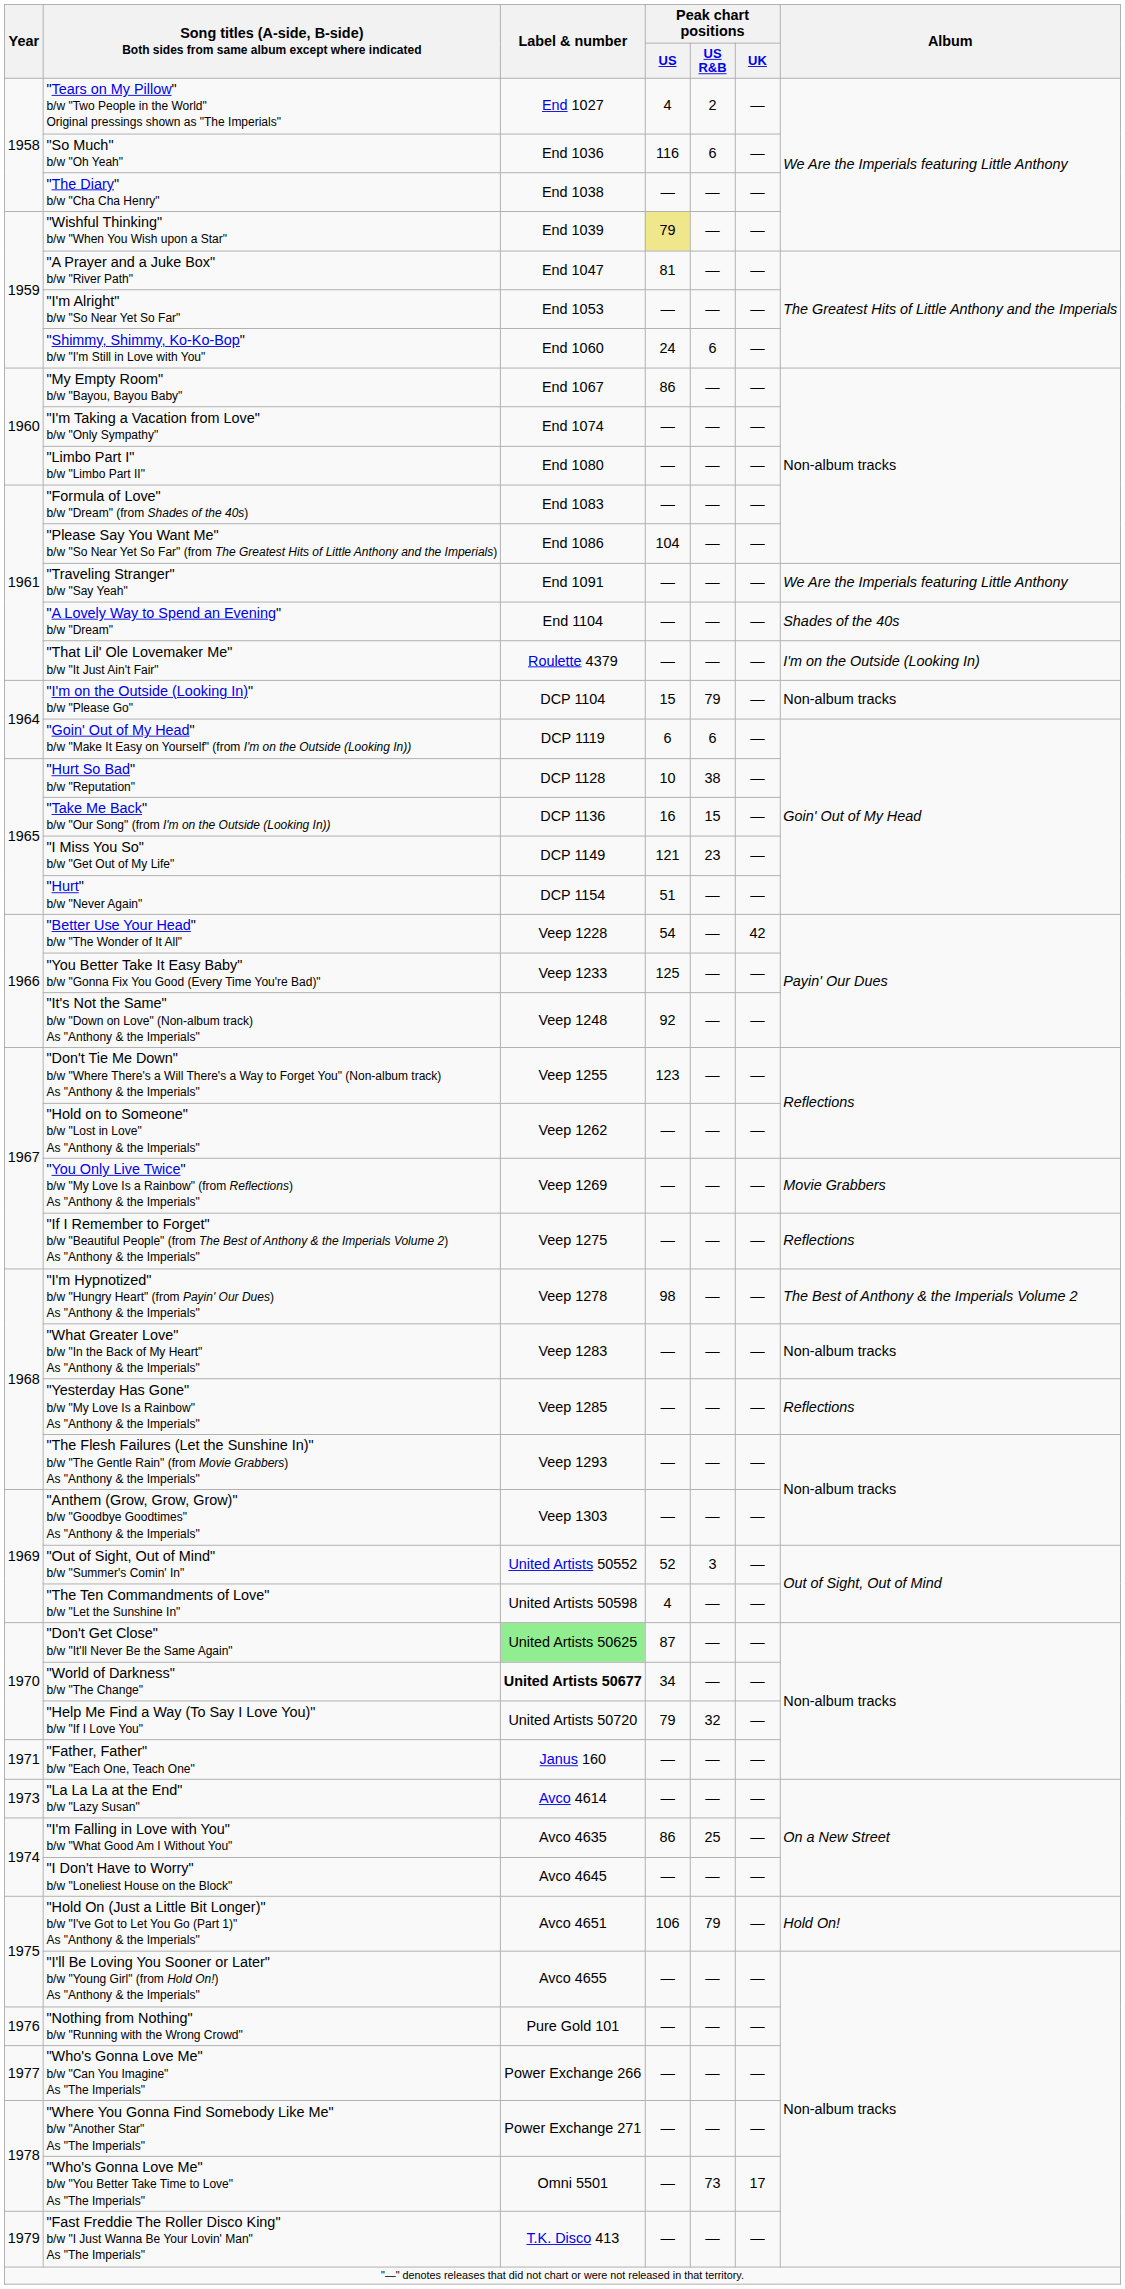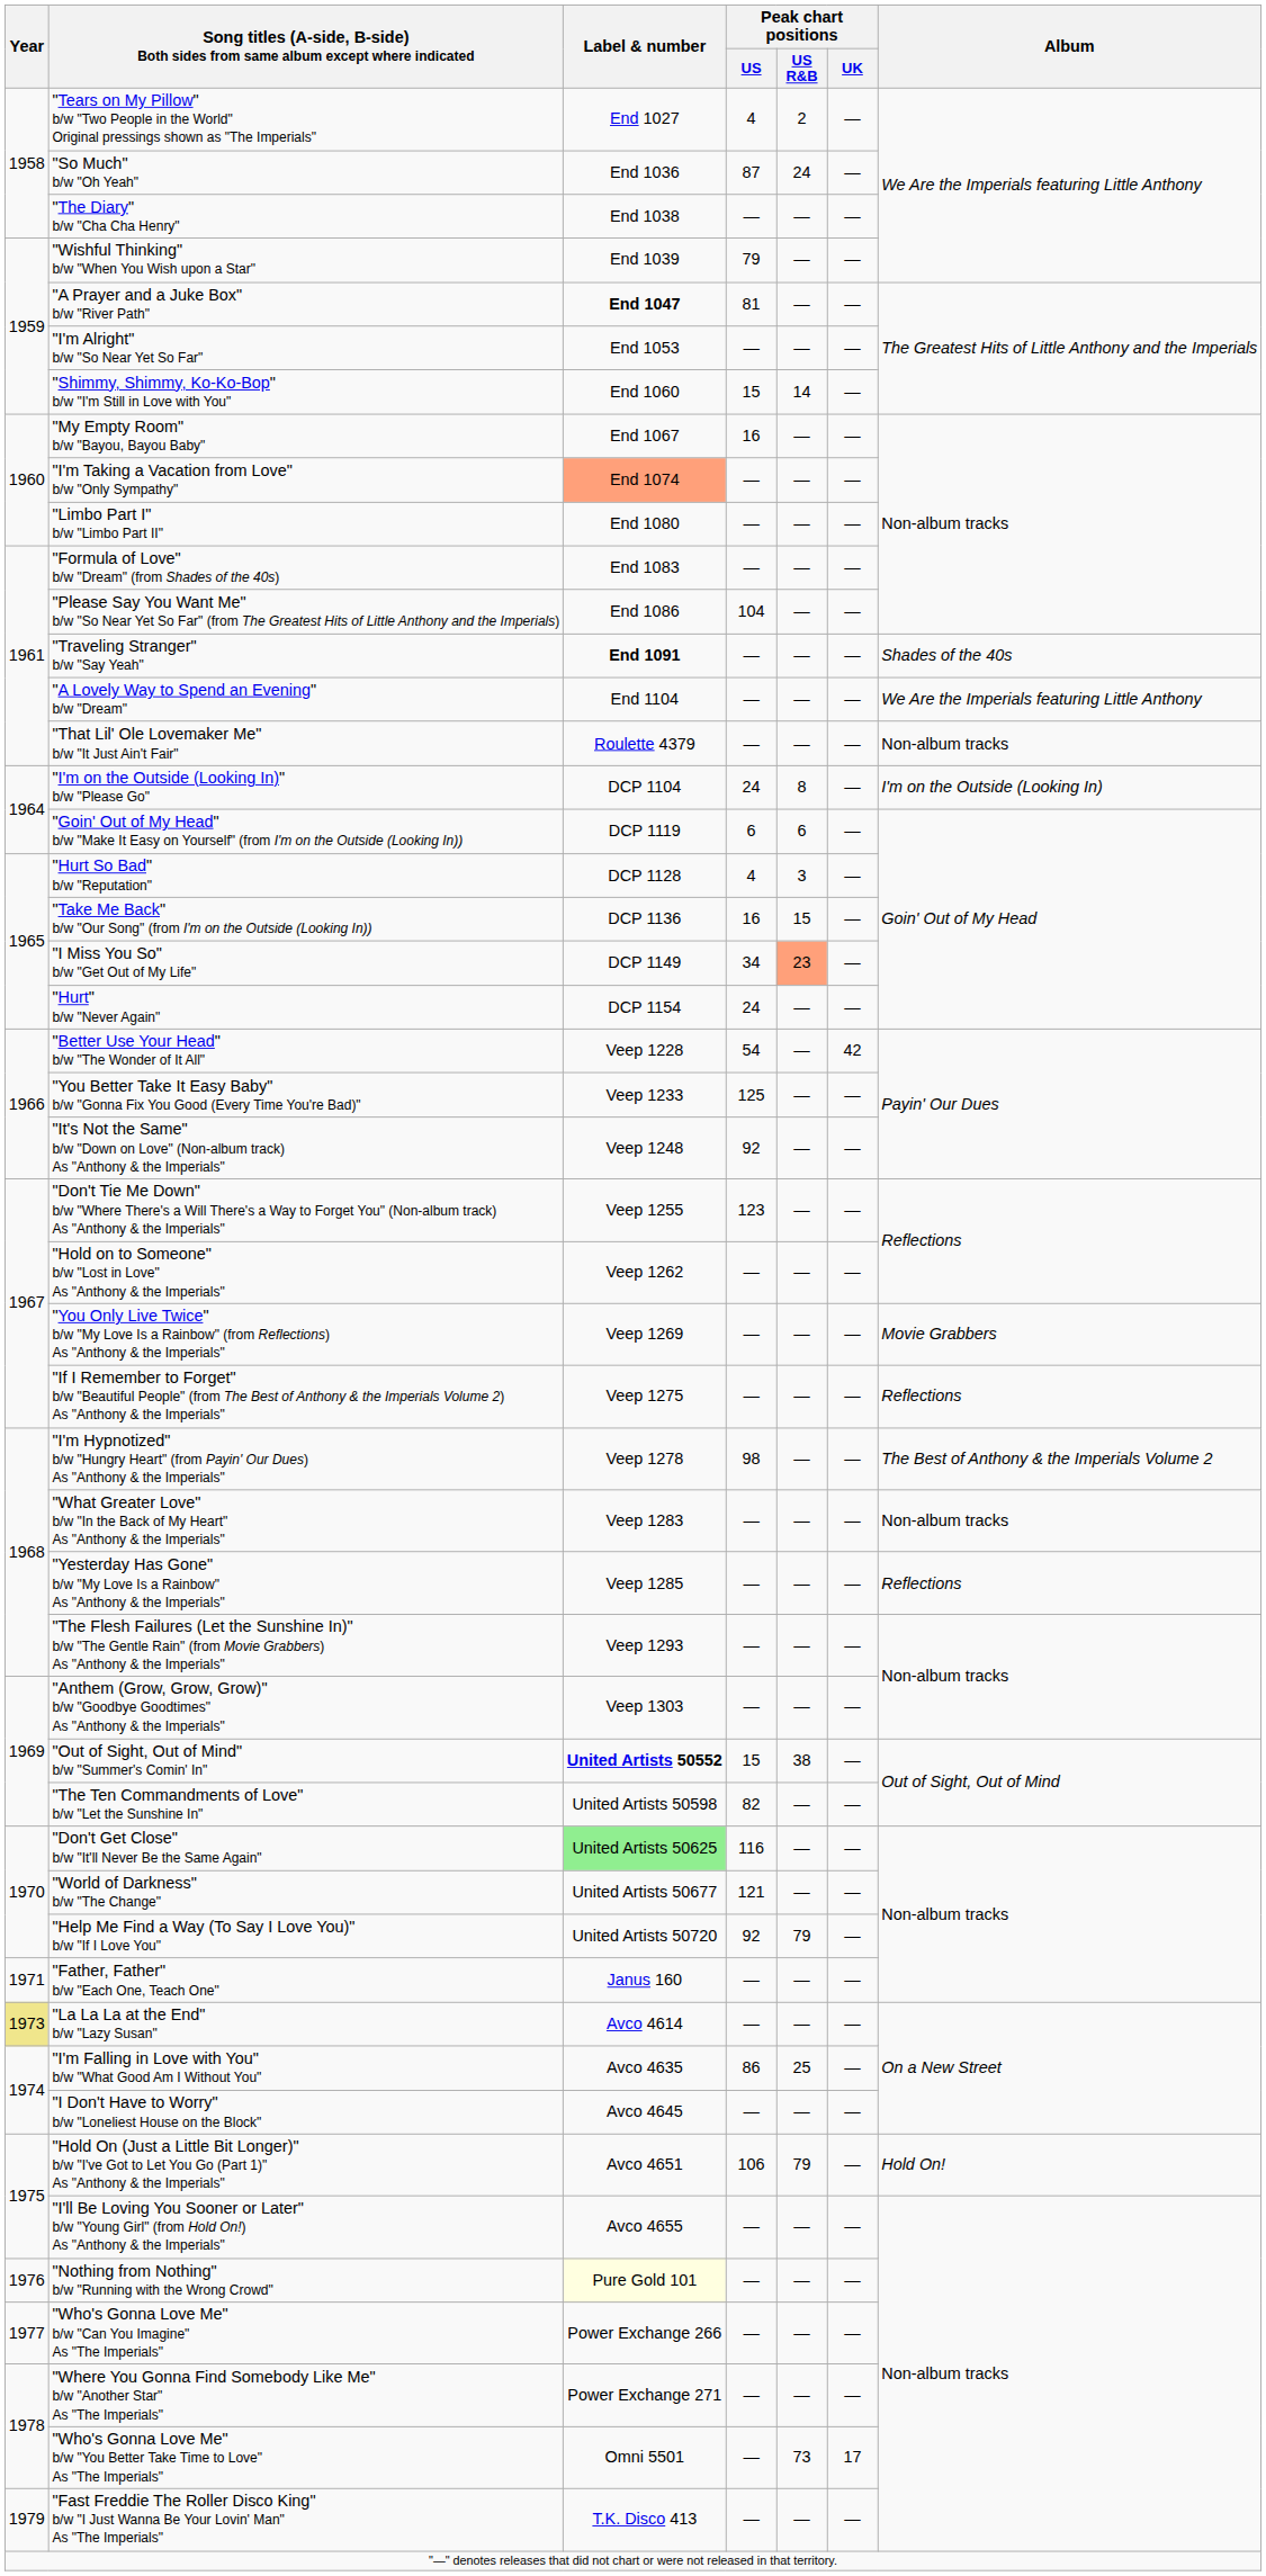 <table class="wikitable">
 <tr>
 <th rowspan="2">Year</th>
 <th rowspan="2">Song titles (A-side, B-side)<br><small>Both sides from same album except where indicated</small></th>
 <th rowspan="2">Label & number</th>
 <th colspan="3">Peak chart positions</th>
 <th rowspan="2">Album</th>
 </tr>
 <tr>
 <th scope="col" style="width:3em;font-size:90%;"><a href='#'>US</a><br></th>
 <th scope="col" style="width:3em;font-size:90%;"><a href='#'>US R&B</a><br></th>
 <th scope="col" style="width:3em;font-size:90%;"><a href='#'>UK</a><br></th>
 </tr>
 <tr>
 <td rowspan="3">1958</td>
 <td>"<a href='#'>Tears on My Pillow</a>"<br><small>b/w "Two People in the World"<br>Original pressings shown as "The Imperials"</small></td>
 <td align=center><a href='#'>End</a> 1027</td>
 <td align=center>4</td>
 <td align=center>2</td>
 <td align=center>—</td>
 <td rowspan="4"><em>We Are the Imperials featuring Little Anthony</em></td>
 </tr>
 <tr>
 <td>"So Much"<br><small>b/w "Oh Yeah"</small></td>
 <td align=center>End 1036</td>
-<td align=center>116</td>
-<td align=center>6</td>
+<td align=center>87</td>
+<td align=center>24</td>
 <td align=center>—</td>
 </tr>
 <tr>
 <td>"<a href='#'>The Diary</a>"<br><small>b/w "Cha Cha Henry"</small></td>
 <td align=center>End 1038</td>
 <td align=center>—</td>
 <td align=center>—</td>
 <td align=center>—</td>
 </tr>
 <tr>
 <td rowspan="4">1959</td>
 <td>"Wishful Thinking"<br><small>b/w "When You Wish upon a Star"</small></td>
 <td align=center>End 1039</td>
-<td align=center style="background: khaki;">79</td>
+<td align=center>79</td>
 <td align=center>—</td>
 <td align=center>—</td>
 </tr>
 <tr>
 <td>"A Prayer and a Juke Box"<br><small>b/w "River Path"</small></td>
-<td align=center>End 1047</td>
+<td align=center><strong>End 1047</strong></td>
 <td align=center>81</td>
 <td align=center>—</td>
 <td align=center>—</td>
 <td rowspan="3"><em>The Greatest Hits of Little Anthony and the Imperials</em></td>
 </tr>
 <tr>
 <td>"I'm Alright"<br><small>b/w "So Near Yet So Far"</small></td>
 <td align=center>End 1053</td>
 <td align=center>—</td>
 <td align=center>—</td>
 <td align=center>—</td>
 </tr>
 <tr>
 <td>"<a href='#'>Shimmy, Shimmy, Ko-Ko-Bop</a>"<br><small>b/w "I'm Still in Love with You"</small></td>
 <td align=center>End 1060</td>
-<td align=center>24</td>
-<td align=center>6</td>
+<td align=center>15</td>
+<td align=center>14</td>
 <td align=center>—</td>
 </tr>
 <tr>
 <td rowspan="3">1960</td>
 <td>"My Empty Room"<br><small>b/w "Bayou, Bayou Baby"</small></td>
 <td align=center>End 1067</td>
-<td align=center>86</td>
+<td align=center>16</td>
 <td align=center>—</td>
 <td align=center>—</td>
 <td rowspan="5">Non-album tracks</td>
 </tr>
 <tr>
 <td>"I'm Taking a Vacation from Love"<br><small>b/w "Only Sympathy"</small></td>
-<td align=center>End 1074</td>
+<td align=center style="background: lightsalmon;">End 1074</td>
 <td align=center>—</td>
 <td align=center>—</td>
 <td align=center>—</td>
 </tr>
 <tr>
 <td>"Limbo Part I"<br><small>b/w "Limbo Part II"</small></td>
 <td align=center>End 1080</td>
 <td align=center>—</td>
 <td align=center>—</td>
 <td align=center>—</td>
 </tr>
 <tr>
 <td rowspan="5">1961</td>
 <td>"Formula of Love"<br><small>b/w "Dream" (from <em>Shades of the 40s</em>)</small></td>
 <td align=center>End 1083</td>
 <td align=center>—</td>
 <td align=center>—</td>
 <td align=center>—</td>
 </tr>
 <tr>
 <td>"Please Say You Want Me"<br><small>b/w "So Near Yet So Far" (from <em>The Greatest Hits of Little Anthony and the Imperials</em>)</small></td>
 <td align=center>End 1086</td>
 <td align=center>104</td>
 <td align=center>—</td>
 <td align=center>—</td>
 </tr>
 <tr>
 <td>"Traveling Stranger"<br><small>b/w "Say Yeah"</small></td>
-<td align=center>End 1091</td>
+<td align=center><strong>End 1091</strong></td>
 <td align=center>—</td>
 <td align=center>—</td>
 <td align=center>—</td>
-<td><em>We Are the Imperials featuring Little Anthony</em></td>
+<td><em>Shades of the 40s</em></td>
 </tr>
 <tr>
 <td>"<a href='#'>A Lovely Way to Spend an Evening</a>"<br><small>b/w "Dream"</small></td>
 <td align=center>End 1104</td>
 <td align=center>—</td>
 <td align=center>—</td>
 <td align=center>—</td>
-<td><em>Shades of the 40s</em></td>
+<td><em>We Are the Imperials featuring Little Anthony</em></td>
 </tr>
 <tr>
 <td>"That Lil' Ole Lovemaker Me"<br><small>b/w "It Just Ain't Fair"</small></td>
 <td align=center><a href='#'>Roulette</a> 4379</td>
 <td align=center>—</td>
 <td align=center>—</td>
 <td align=center>—</td>
-<td><em>I'm on the Outside (Looking In)</em></td>
+<td>Non-album tracks</td>
 </tr>
 <tr>
 <td rowspan="2">1964</td>
 <td>"<a href='#'>I'm on the Outside (Looking In)</a>"<br><small>b/w "Please Go"</small></td>
 <td align=center>DCP 1104</td>
-<td align=center>15</td>
-<td align=center>79</td>
+<td align=center>24</td>
+<td align=center>8</td>
 <td align=center>—</td>
-<td>Non-album tracks</td>
+<td><em>I'm on the Outside (Looking In)</em></td>
 </tr>
 <tr>
 <td>"<a href='#'>Goin' Out of My Head</a>"<br><small>b/w "Make It Easy on Yourself" (from <em>I'm on the Outside (Looking In))</em></small></td>
 <td align=center>DCP 1119</td>
 <td align=center>6</td>
 <td align=center>6</td>
 <td align=center>—</td>
 <td rowspan="5"><em>Goin' Out of My Head</em></td>
 </tr>
 <tr>
 <td rowspan="4">1965</td>
 <td>"<a href='#'>Hurt So Bad</a>"<br><small>b/w "Reputation"</small></td>
 <td align=center>DCP 1128</td>
-<td align=center>10</td>
-<td align=center>38</td>
+<td align=center>4</td>
+<td align=center>3</td>
 <td align=center>—</td>
 </tr>
 <tr>
 <td>"<a href='#'>Take Me Back</a>"<br><small>b/w "Our Song" (from <em>I'm on the Outside (Looking In))</em></small></td>
 <td align=center>DCP 1136</td>
 <td align=center>16</td>
 <td align=center>15</td>
 <td align=center>—</td>
 </tr>
 <tr>
 <td>"I Miss You So"<br><small>b/w "Get Out of My Life"</small></td>
 <td align=center>DCP 1149</td>
-<td align=center>121</td>
-<td align=center>23</td>
+<td align=center>34</td>
+<td align=center style="background: lightsalmon;">23</td>
 <td align=center>—</td>
 </tr>
 <tr>
 <td>"<a href='#'>Hurt</a>"<br><small>b/w "Never Again"</small></td>
 <td align=center>DCP 1154</td>
-<td align=center>51</td>
+<td align=center>24</td>
 <td align=center>—</td>
 <td align=center>—</td>
 </tr>
 <tr>
 <td rowspan="3">1966</td>
 <td>"<a href='#'>Better Use Your Head</a>"<br><small>b/w "The Wonder of It All"</small></td>
 <td align=center>Veep 1228</td>
 <td align=center>54</td>
 <td align=center>—</td>
 <td align=center>42</td>
 <td rowspan="3"><em>Payin' Our Dues</em></td>
 </tr>
 <tr>
 <td>"You Better Take It Easy Baby"<br><small>b/w "Gonna Fix You Good (Every Time You're Bad)"</small></td>
 <td align=center>Veep 1233</td>
 <td align=center>125</td>
 <td align=center>—</td>
 <td align=center>—</td>
 </tr>
 <tr>
 <td>"It's Not the Same"<br><small>b/w "Down on Love" (Non-album track)<br>As "Anthony & the Imperials"</small></td>
 <td align=center>Veep 1248</td>
 <td align=center>92</td>
 <td align=center>—</td>
 <td align=center>—</td>
 </tr>
 <tr>
 <td rowspan="4">1967</td>
 <td>"Don't Tie Me Down"<br><small>b/w "Where There's a Will There's a Way to Forget You" (Non-album track)<br>As "Anthony & the Imperials"</small></td>
 <td align=center>Veep 1255</td>
 <td align=center>123</td>
 <td align=center>—</td>
 <td align=center>—</td>
 <td rowspan="2"><em>Reflections</em></td>
 </tr>
 <tr>
 <td>"Hold on to Someone"<br><small>b/w "Lost in Love"<br>As "Anthony & the Imperials"</small></td>
 <td align=center>Veep 1262</td>
 <td align=center>—</td>
 <td align=center>—</td>
 <td align=center>—</td>
 </tr>
 <tr>
 <td>"<a href='#'>You Only Live Twice</a>"<br><small>b/w "My Love Is a Rainbow" (from <em>Reflections</em>)<br>As "Anthony & the Imperials"</small></td>
 <td align=center>Veep 1269</td>
 <td align=center>—</td>
 <td align=center>—</td>
 <td align=center>—</td>
 <td><em>Movie Grabbers</em></td>
 </tr>
 <tr>
 <td>"If I Remember to Forget"<br><small>b/w "Beautiful People" (from <em>The Best of Anthony & the Imperials Volume 2</em>)<br>As "Anthony & the Imperials"</small></td>
 <td align=center>Veep 1275</td>
 <td align=center>—</td>
 <td align=center>—</td>
 <td align=center>—</td>
 <td><em>Reflections</em></td>
 </tr>
 <tr>
 <td rowspan="4">1968</td>
 <td>"I'm Hypnotized"<br><small>b/w "Hungry Heart" (from <em>Payin' Our Dues</em>)<br>As "Anthony & the Imperials"</small></td>
 <td align=center>Veep 1278</td>
 <td align=center>98</td>
 <td align=center>—</td>
 <td align=center>—</td>
 <td><em>The Best of Anthony & the Imperials Volume 2</em></td>
 </tr>
 <tr>
 <td>"What Greater Love"<br><small>b/w "In the Back of My Heart"<br>As "Anthony & the Imperials"</small></td>
 <td align=center>Veep 1283</td>
 <td align=center>—</td>
 <td align=center>—</td>
 <td align=center>—</td>
 <td>Non-album tracks</td>
 </tr>
 <tr>
 <td>"Yesterday Has Gone"<br><small>b/w "My Love Is a Rainbow"<br>As "Anthony & the Imperials"</small></td>
 <td align=center>Veep 1285</td>
 <td align=center>—</td>
 <td align=center>—</td>
 <td align=center>—</td>
 <td><em>Reflections</em></td>
 </tr>
 <tr>
 <td>"The Flesh Failures (Let the Sunshine In)"<br><small>b/w "The Gentle Rain" (from <em>Movie Grabbers</em>)<br>As "Anthony & the Imperials"</small></td>
 <td align=center>Veep 1293</td>
 <td align=center>—</td>
 <td align=center>—</td>
 <td align=center>—</td>
 <td rowspan="2">Non-album tracks</td>
 </tr>
 <tr>
 <td rowspan="3">1969</td>
 <td>"Anthem (Grow, Grow, Grow)"<br><small>b/w "Goodbye Goodtimes"<br>As "Anthony & the Imperials"</small></td>
 <td align=center>Veep 1303</td>
 <td align=center>—</td>
 <td align=center>—</td>
 <td align=center>—</td>
 </tr>
 <tr>
 <td>"Out of Sight, Out of Mind"<br><small>b/w "Summer's Comin' In"</small></td>
-<td align=center><a href='#'>United Artists</a> 50552</td>
-<td align=center>52</td>
-<td align=center>3</td>
+<td align=center><strong><a href='#'>United Artists</a> 50552</strong></td>
+<td align=center>15</td>
+<td align=center>38</td>
 <td align=center>—</td>
 <td rowspan="2"><em>Out of Sight, Out of Mind</em></td>
 </tr>
 <tr>
 <td>"The Ten Commandments of Love"<br><small>b/w "Let the Sunshine In"</small></td>
 <td align=center>United Artists 50598</td>
-<td align=center>4</td>
+<td align=center>82</td>
 <td align=center>—</td>
 <td align=center>—</td>
 </tr>
 <tr>
 <td rowspan="3">1970</td>
 <td>"Don't Get Close"<br><small>b/w "It'll Never Be the Same Again"</small></td>
 <td align=center style="background: lightgreen;">United Artists 50625</td>
-<td align=center>87</td>
+<td align=center>116</td>
 <td align=center>—</td>
 <td align=center>—</td>
 <td rowspan="4">Non-album tracks</td>
 </tr>
 <tr>
 <td>"World of Darkness"<br><small>b/w "The Change"</small></td>
-<td align=center><strong>United Artists 50677</strong></td>
-<td align=center>34</td>
+<td align=center>United Artists 50677</td>
+<td align=center>121</td>
 <td align=center>—</td>
 <td align=center>—</td>
 </tr>
 <tr>
 <td>"Help Me Find a Way (To Say I Love You)"<br><small>b/w "If I Love You"</small></td>
 <td align=center>United Artists 50720</td>
+<td align=center>92</td>
 <td align=center>79</td>
-<td align=center>32</td>
 <td align=center>—</td>
 </tr>
 <tr>
 <td>1971</td>
 <td>"Father, Father"<br><small>b/w "Each One, Teach One"</small></td>
 <td align=center><a href='#'>Janus</a> 160</td>
 <td align=center>—</td>
 <td align=center>—</td>
 <td align=center>—</td>
 </tr>
 <tr>
-<td>1973</td>
+<td style="background: khaki;">1973</td>
 <td>"La La La at the End"<br><small>b/w "Lazy Susan"</small></td>
 <td align=center><a href='#'>Avco</a> 4614</td>
 <td align=center>—</td>
 <td align=center>—</td>
 <td align=center>—</td>
 <td rowspan="3"><em>On a New Street</em></td>
 </tr>
 <tr>
 <td rowspan="2">1974</td>
 <td>"I'm Falling in Love with You"<br><small>b/w "What Good Am I Without You"</small></td>
 <td align=center>Avco 4635</td>
 <td align=center>86</td>
 <td align=center>25</td>
 <td align=center>—</td>
 </tr>
 <tr>
 <td>"I Don't Have to Worry"<br><small>b/w "Loneliest House on the Block"</small></td>
 <td align=center>Avco 4645</td>
 <td align=center>—</td>
 <td align=center>—</td>
 <td align=center>—</td>
 </tr>
 <tr>
 <td rowspan="2">1975</td>
 <td>"Hold On (Just a Little Bit Longer)"<br><small>b/w "I've Got to Let You Go (Part 1)"<br>As "Anthony & the Imperials"</small></td>
 <td align=center>Avco 4651</td>
 <td align=center>106</td>
 <td align=center>79</td>
 <td align=center>—</td>
 <td><em>Hold On!</em></td>
 </tr>
 <tr>
 <td>"I'll Be Loving You Sooner or Later"<br><small>b/w "Young Girl" (from <em>Hold On!</em>)<br>As "Anthony & the Imperials"</small></td>
 <td align=center>Avco 4655</td>
 <td align=center>—</td>
 <td align=center>—</td>
 <td align=center>—</td>
 <td rowspan="6">Non-album tracks</td>
 </tr>
 <tr>
 <td>1976</td>
 <td>"Nothing from Nothing"<br><small>b/w "Running with the Wrong Crowd"</small></td>
-<td align=center>Pure Gold 101</td>
+<td align=center style="background: lightyellow;">Pure Gold 101</td>
 <td align=center>—</td>
 <td align=center>—</td>
 <td align=center>—</td>
 </tr>
 <tr>
 <td>1977</td>
 <td>"Who's Gonna Love Me"<br><small>b/w "Can You Imagine"<br>As "The Imperials"</small></td>
 <td align=center>Power Exchange 266</td>
 <td align=center>—</td>
 <td align=center>—</td>
 <td align=center>—</td>
 </tr>
 <tr>
 <td rowspan="2">1978</td>
 <td>"Where You Gonna Find Somebody Like Me"<br><small>b/w "Another Star"<br>As "The Imperials"</small></td>
 <td align=center>Power Exchange 271</td>
 <td align=center>—</td>
 <td align=center>—</td>
 <td align=center>—</td>
 </tr>
 <tr>
 <td>"Who's Gonna Love Me"<br><small>b/w "You Better Take Time to Love"<br>As "The Imperials"</small></td>
 <td align=center>Omni 5501</td>
 <td align=center>—</td>
 <td align=center>73</td>
 <td align=center>17</td>
 </tr>
 <tr>
 <td>1979</td>
 <td>"Fast Freddie The Roller Disco King"<br><small>b/w "I Just Wanna Be Your Lovin' Man"<br>As "The Imperials"</small></td>
 <td align=center><a href='#'>T.K. Disco</a> 413</td>
 <td align=center>—</td>
 <td align=center>—</td>
 <td align=center>—</td>
 </tr>
 <tr>
 <td colspan="7" style="text-align:center; font-size:9pt;">"—" denotes releases that did not chart or were not released in that territory.</td>
 </tr>
 </table>
